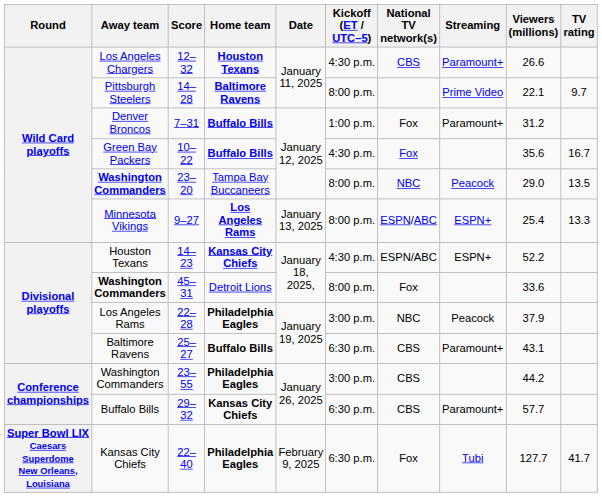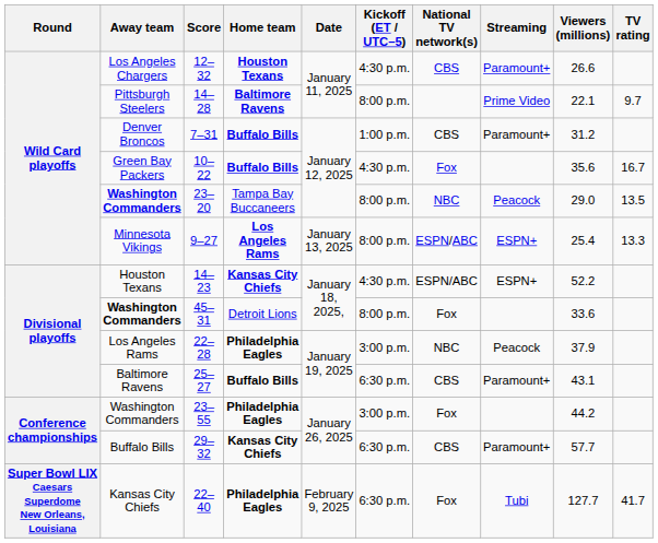 <table class="wikitable sortable" style="text-align:center">
 <tr>
 <th>Round</th>
 <th>Away team</th>
 <th>Score</th>
 <th>Home team</th>
 <th>Date</th>
 <th>Kickoff<br>(<a href='#'>ET</a> / <a href='#'>UTC–5</a>)</th>
 <th>National TV network(s)</th>
 <th>Streaming</th>
 <th>Viewers (millions)</th>
 <th>TV rating</th>
 </tr>
 <tr>
 <th rowspan="6"><a href='#'>Wild Card playoffs</a></th>
 <td><a href='#'>Los Angeles Chargers</a></td>
 <td><a href='#'>12–32</a></td>
 <td><strong><a href='#'>Houston Texans</a></strong></td>
 <td rowspan="2">January 11, 2025</td>
 <td>4:30 p.m.</td>
 <td><a href='#'>CBS</a></td>
 <td><a href='#'>Paramount+</a></td>
 <td>26.6</td>
 <td></td>
 </tr>
 <tr>
 <td><a href='#'>Pittsburgh Steelers</a></td>
 <td><a href='#'>14–28</a></td>
 <td><strong><a href='#'>Baltimore Ravens</a></strong></td>
 <td>8:00 p.m.</td>
 <td></td>
 <td><a href='#'>Prime Video</a></td>
 <td>22.1</td>
 <td>9.7</td>
 </tr>
 <tr>
 <td><a href='#'>Denver Broncos</a></td>
 <td><a href='#'>7–31</a></td>
 <td><strong><a href='#'>Buffalo Bills</a></strong></td>
 <td rowspan="3">January 12, 2025</td>
 <td>1:00 p.m.</td>
-<td>Fox</td>
+<td>CBS</td>
 <td>Paramount+</td>
 <td>31.2</td>
 <td></td>
 </tr>
 <tr>
 <td><a href='#'>Green Bay Packers</a></td>
 <td><a href='#'>10–22</a></td>
 <td><strong><a href='#'>Buffalo Bills</a></strong></td>
 <td>4:30 p.m.</td>
 <td><a href='#'>Fox</a></td>
 <td></td>
 <td>35.6</td>
 <td>16.7</td>
 </tr>
 <tr>
 <td><strong><a href='#'>Washington Commanders</a></strong></td>
 <td><a href='#'>23–20</a></td>
 <td><a href='#'>Tampa Bay Buccaneers</a></td>
 <td>8:00 p.m.</td>
 <td><a href='#'>NBC</a></td>
 <td><a href='#'>Peacock</a></td>
 <td>29.0</td>
 <td>13.5</td>
 </tr>
 <tr>
 <td><a href='#'>Minnesota Vikings</a></td>
 <td><a href='#'>9–27</a></td>
 <td><strong><a href='#'>Los Angeles Rams</a></strong></td>
 <td>January 13, 2025</td>
 <td>8:00 p.m.</td>
 <td><a href='#'>ESPN</a>/<a href='#'>ABC</a></td>
 <td><a href='#'>ESPN+</a></td>
 <td>25.4</td>
 <td>13.3</td>
 </tr>
 <tr>
 <th rowspan="4"><a href='#'>Divisional playoffs</a></th>
 <td>Houston Texans</td>
 <td><a href='#'>14–23</a></td>
 <td><strong><a href='#'>Kansas City Chiefs</a></strong></td>
 <td rowspan="2">January 18, 2025,</td>
 <td>4:30 p.m.</td>
 <td>ESPN/ABC</td>
 <td>ESPN+</td>
 <td>52.2</td>
 <td></td>
 </tr>
 <tr>
 <td><strong>Washington Commanders</strong></td>
 <td><a href='#'>45–31</a></td>
 <td><a href='#'>Detroit Lions</a></td>
 <td>8:00 p.m.</td>
 <td>Fox</td>
 <td></td>
 <td>33.6</td>
 <td></td>
 </tr>
 <tr>
 <td>Los Angeles Rams</td>
 <td><a href='#'>22–28</a></td>
 <td><strong>Philadelphia Eagles</strong></td>
 <td rowspan="2">January 19, 2025</td>
 <td>3:00 p.m.</td>
 <td>NBC</td>
 <td>Peacock</td>
 <td>37.9</td>
 <td></td>
 </tr>
 <tr>
 <td>Baltimore Ravens</td>
 <td><a href='#'>25–27</a></td>
 <td><strong>Buffalo Bills</strong></td>
 <td>6:30 p.m.</td>
 <td>CBS</td>
 <td>Paramount+</td>
 <td>43.1</td>
 <td></td>
 </tr>
 <tr>
 <th rowspan="2"><a href='#'>Conference<br>championships</a></th>
 <td>Washington Commanders</td>
 <td><a href='#'>23–55</a></td>
 <td><strong>Philadelphia Eagles</strong></td>
 <td rowspan="2">January 26, 2025</td>
 <td>3:00 p.m.</td>
-<td>CBS</td>
+<td>Fox</td>
 <td></td>
 <td>44.2</td>
 <td></td>
 </tr>
 <tr>
 <td>Buffalo Bills</td>
 <td><a href='#'>29–32</a></td>
 <td><strong>Kansas City Chiefs</strong></td>
 <td>6:30 p.m.</td>
 <td>CBS</td>
 <td>Paramount+</td>
 <td>57.7</td>
 <td></td>
 </tr>
 <tr>
 <th><a href='#'>Super Bowl LIX</a><br><small><a href='#'>Caesars Superdome</a><br><a href='#'>New Orleans, Louisiana</a></small></th>
 <td>Kansas City Chiefs</td>
 <td><a href='#'>22–40</a></td>
 <td><strong>Philadelphia Eagles</strong></td>
 <td>February 9, 2025</td>
 <td>6:30 p.m.</td>
 <td>Fox</td>
 <td><a href='#'>Tubi</a></td>
 <td>127.7 </td>
 <td>41.7</td>
 </tr>
 </table>
